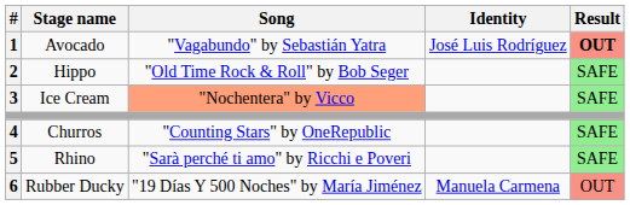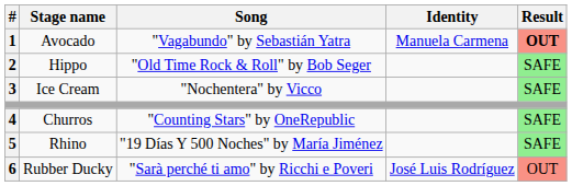 <table class="wikitable plainrowheaders" style="text-align:center">
 <tr>
 <th>#</th>
 <th>Stage name</th>
 <th>Song</th>
 <th>Identity</th>
 <th>Result</th>
 </tr>
 <tr>
 <th>1</th>
 <td>Avocado</td>
 <td>"<a href='#'>Vagabundo</a>" by <a href='#'>Sebastián Yatra</a></td>
-<td><a href='#'>José Luis Rodríguez</a></td>
+<td><a href='#'>Manuela Carmena</a></td>
 <td bgcolor="#F99185"><strong>OUT</strong></td>
 </tr>
 <tr>
 <th>2</th>
 <td>Hippo</td>
 <td>"<a href='#'>Old Time Rock & Roll</a>" by <a href='#'>Bob Seger</a></td>
 <td></td>
 <td bgcolor=lightgreen>SAFE</td>
 </tr>
 <tr>
 <th>3</th>
 <td>Ice Cream</td>
-<td style="background: lightsalmon;">"Nochentera" by <a href='#'>Vicco</a></td>
+<td>"Nochentera" by <a href='#'>Vicco</a></td>
 <td></td>
 <td bgcolor=lightgreen>SAFE</td>
 </tr>
 <tr>
 <td colspan="5" style="background:darkgray"></td>
 </tr>
 <tr>
 <th>4</th>
 <td>Churros</td>
 <td>"<a href='#'>Counting Stars</a>" by <a href='#'>OneRepublic</a></td>
 <td></td>
 <td bgcolor="lightgreen">SAFE</td>
 </tr>
 <tr>
 <th>5</th>
 <td>Rhino</td>
-<td>"<a href='#'>Sarà perché ti amo</a>" by <a href='#'>Ricchi e Poveri</a></td>
+<td>"19 Días Y 500 Noches" by <a href='#'>María Jiménez</a></td>
 <td></td>
 <td bgcolor="lightgreen">SAFE</td>
 </tr>
 <tr>
 <th>6</th>
 <td>Rubber Ducky</td>
-<td>"19 Días Y 500 Noches" by <a href='#'>María Jiménez</a></td>
-<td><a href='#'>Manuela Carmena</a></td>
+<td>"<a href='#'>Sarà perché ti amo</a>" by <a href='#'>Ricchi e Poveri</a></td>
+<td><a href='#'>José Luis Rodríguez</a></td>
 <td bgcolor="#F99185">OUT</td>
 </tr>
 </table>
